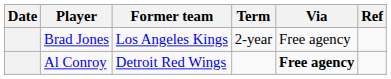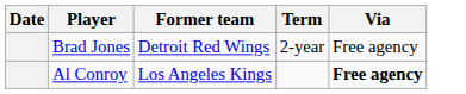 <table class="wikitable plainrowheaders">
 <tr style="background:#ddd; text-align:center;">
 <th>Date</th>
 <th>Player</th>
 <th>Former team</th>
 <th>Term</th>
 <th>Via</th>
-<th>Ref</th>
 </tr>
 <tr>
 <th scope="row"></th>
 <td><a href='#'>Brad Jones</a></td>
-<td><a href='#'>Los Angeles Kings</a></td>
+<td><a href='#'>Detroit Red Wings</a></td>
 <td>2-year</td>
 <td>Free agency</td>
-<td></td>
 </tr>
 <tr>
 <th scope="row"></th>
 <td><a href='#'>Al Conroy</a></td>
-<td><a href='#'>Detroit Red Wings</a></td>
+<td><a href='#'>Los Angeles Kings</a></td>
 <td></td>
 <td><strong>Free agency</strong></td>
-<td></td>
 </tr>
 </table>
